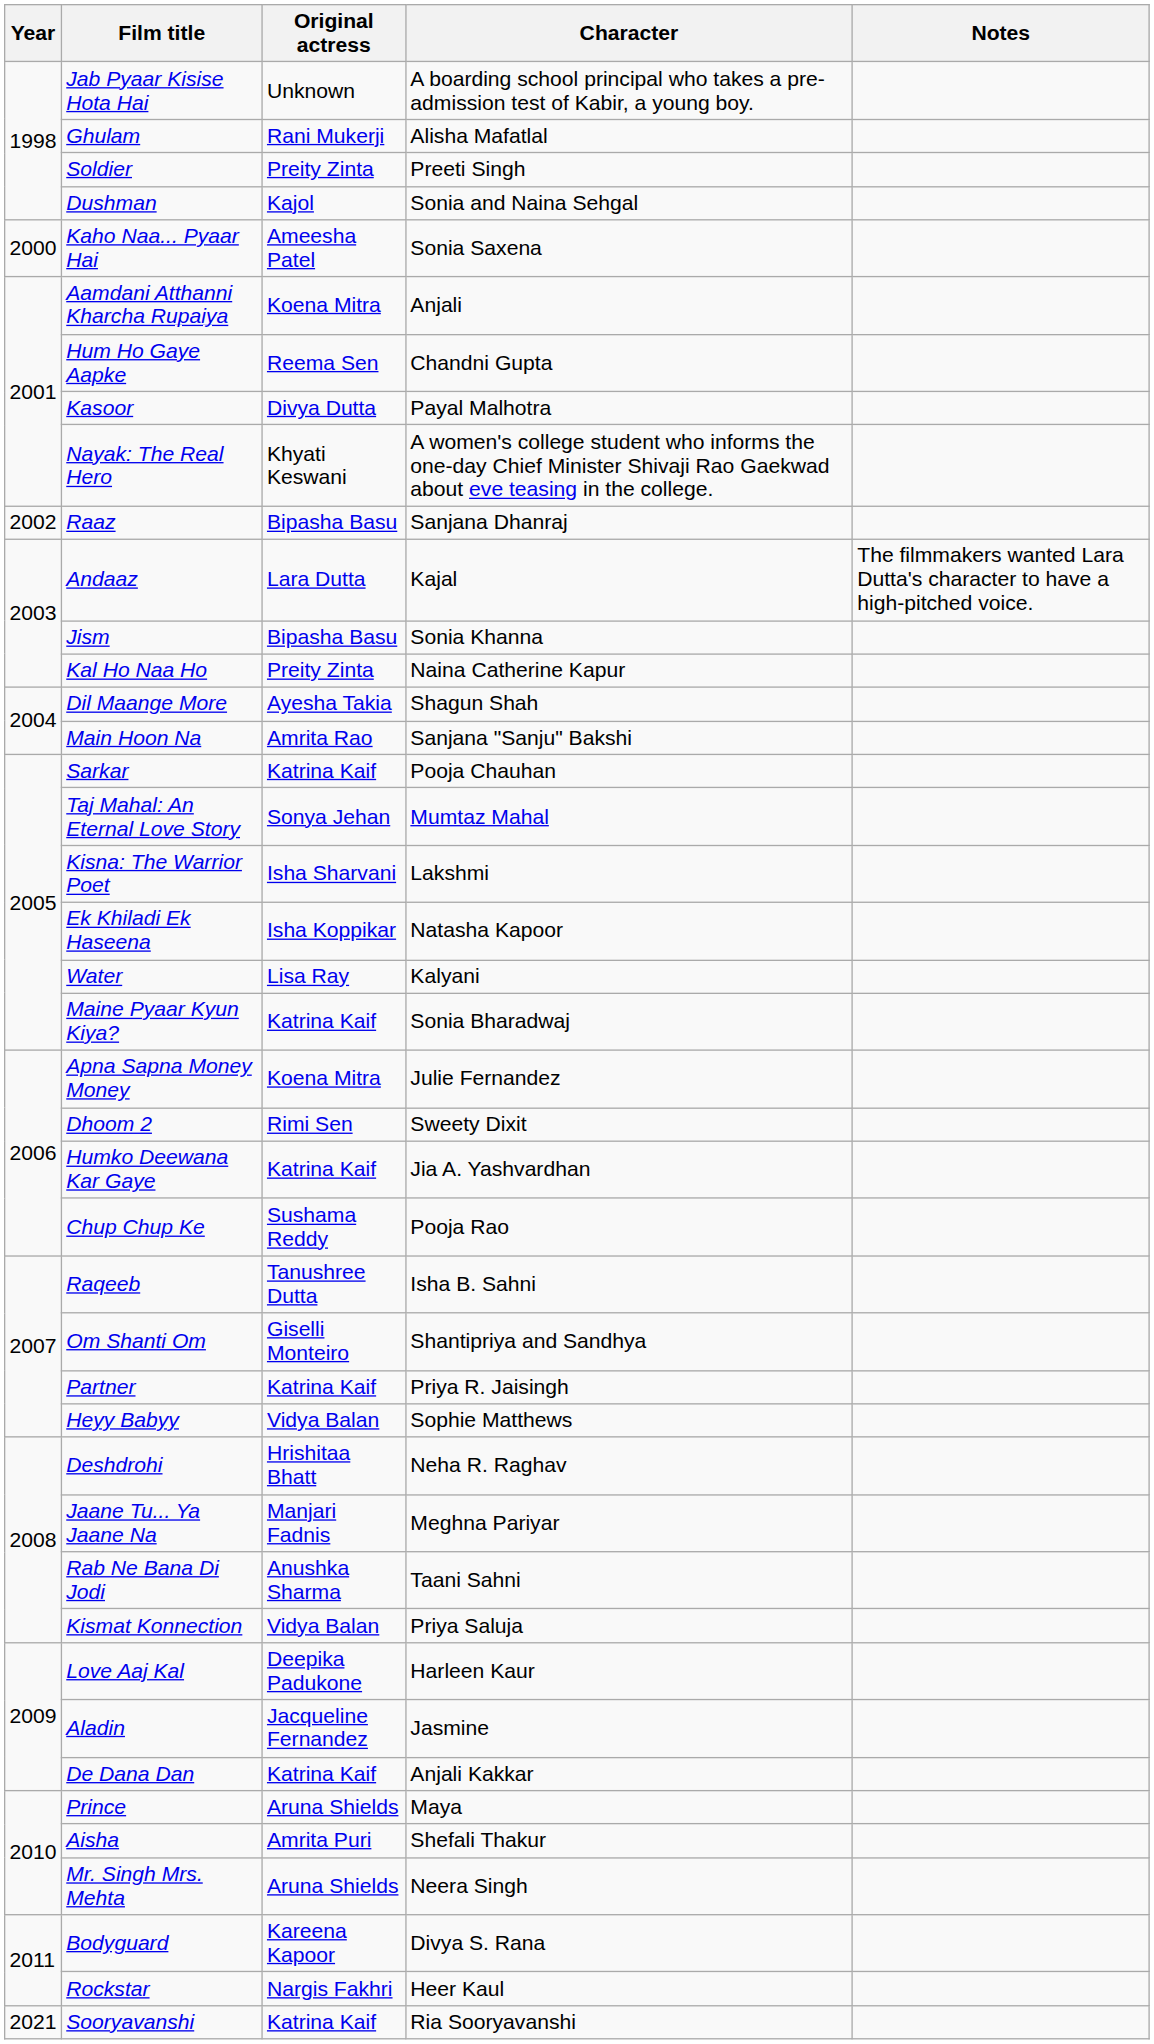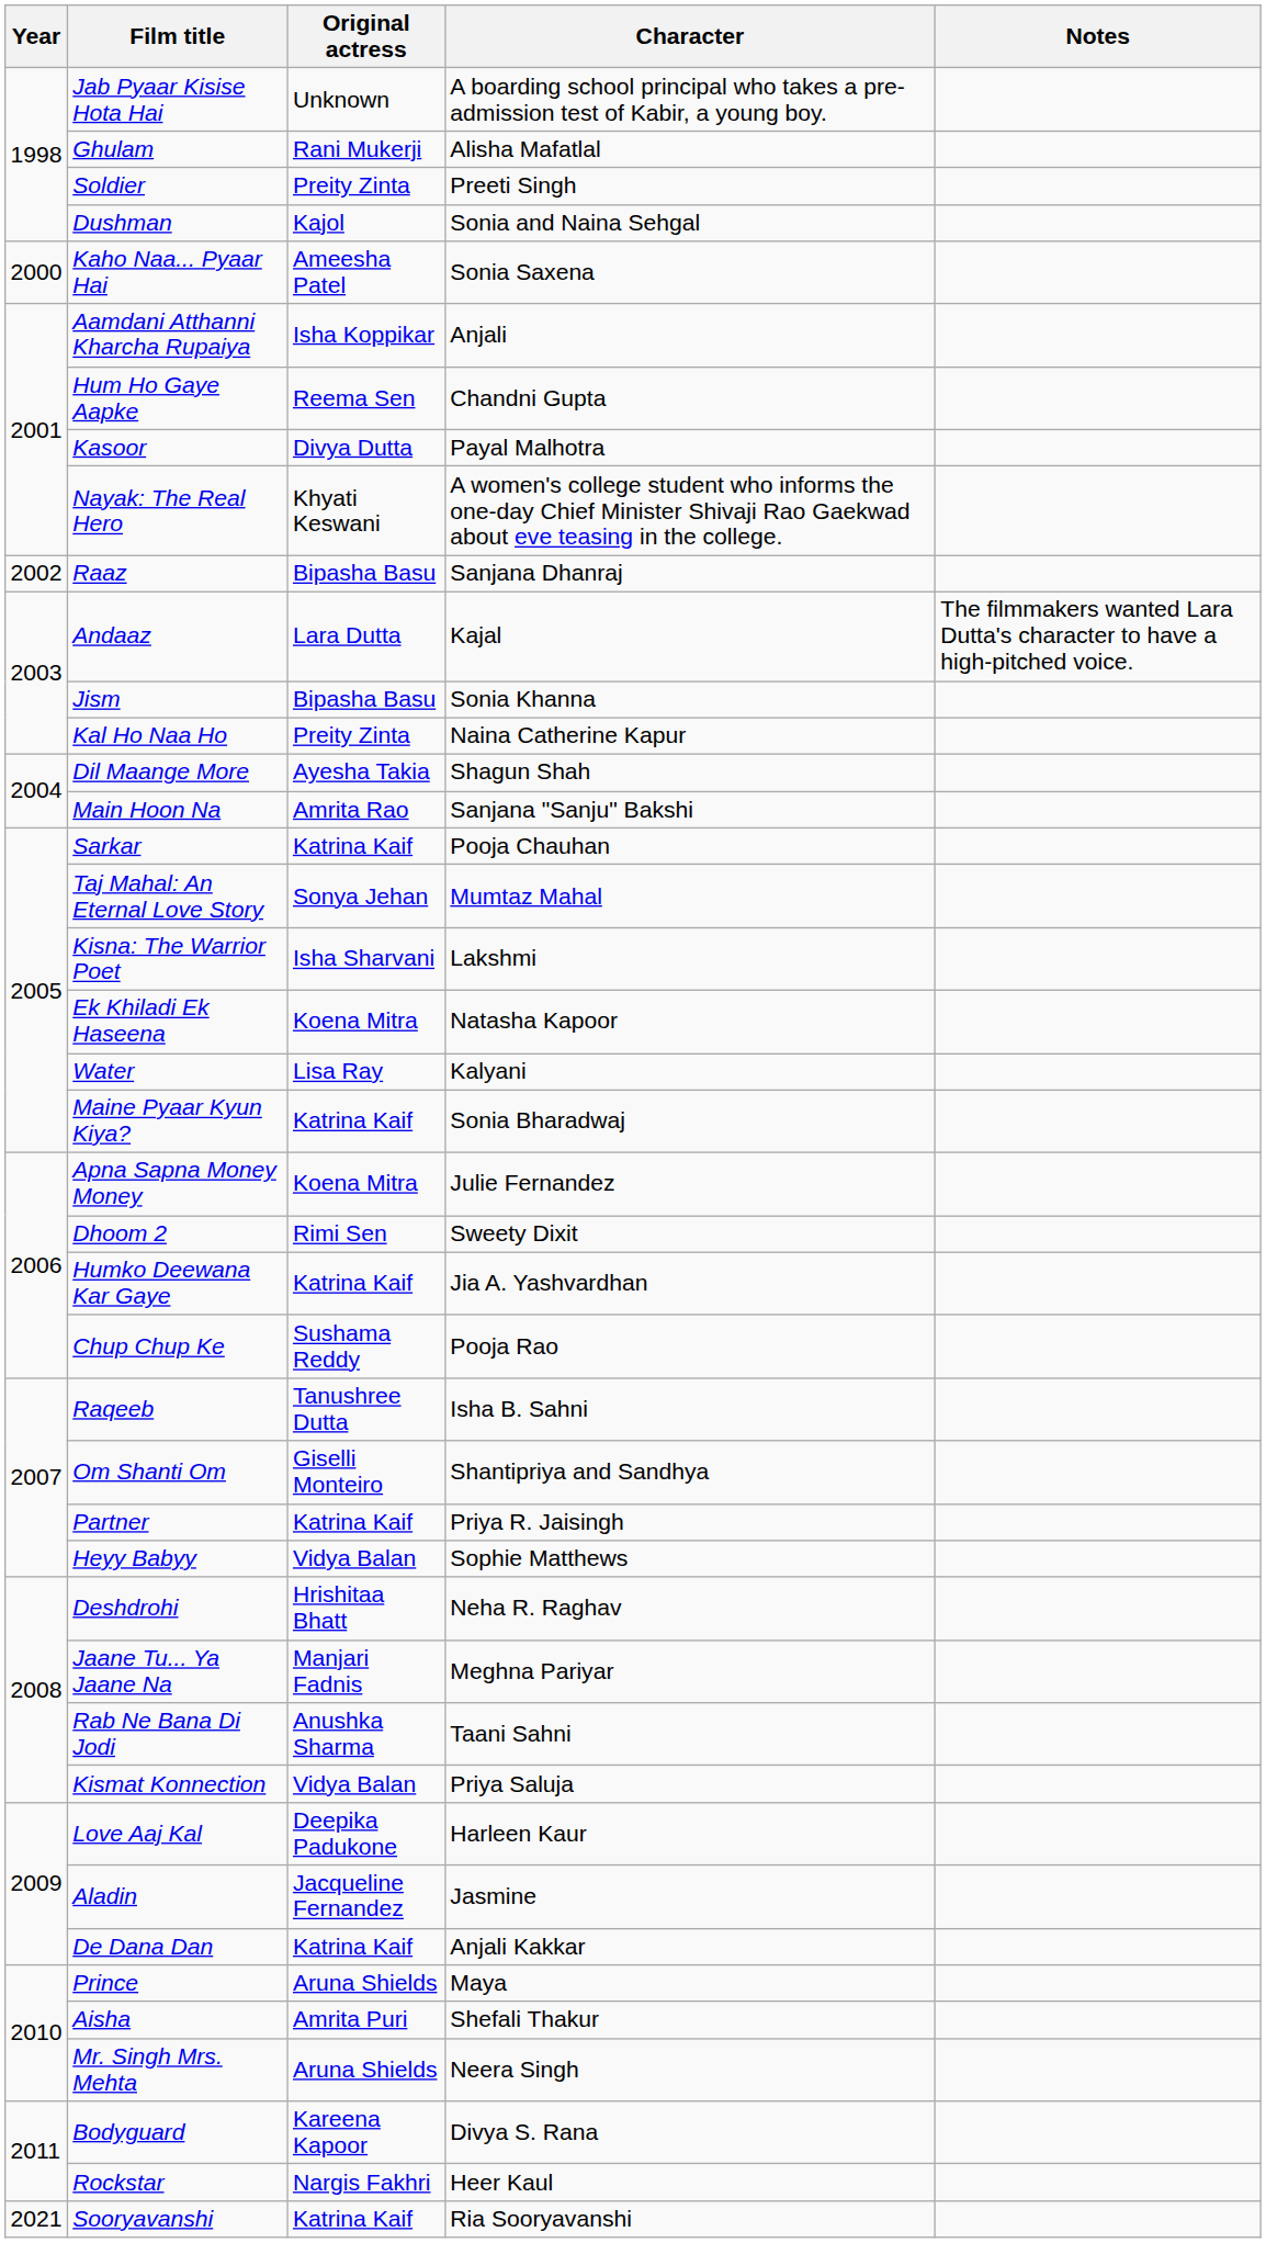 <table class="wikitable sortable">
 <tr>
 <th>Year</th>
 <th>Film title</th>
 <th>Original actress</th>
 <th>Character</th>
 <th>Notes</th>
 </tr>
 <tr>
 <td rowspan="4">1998</td>
 <td><em><a href='#'>Jab Pyaar Kisise Hota Hai</a></em></td>
 <td>Unknown</td>
 <td>A boarding school principal who takes a pre-admission test of Kabir, a young boy.</td>
 <td></td>
 </tr>
 <tr>
 <td><em><a href='#'>Ghulam</a></em></td>
 <td><a href='#'>Rani Mukerji</a></td>
 <td>Alisha Mafatlal</td>
 <td></td>
 </tr>
 <tr>
 <td><em><a href='#'>Soldier</a></em></td>
 <td><a href='#'>Preity Zinta</a></td>
 <td>Preeti Singh</td>
 <td></td>
 </tr>
 <tr>
 <td><em><a href='#'>Dushman</a></em></td>
 <td><a href='#'>Kajol</a></td>
 <td>Sonia and Naina Sehgal</td>
 <td></td>
 </tr>
 <tr>
 <td>2000</td>
 <td><em><a href='#'>Kaho Naa... Pyaar Hai</a></em></td>
 <td><a href='#'>Ameesha Patel</a></td>
 <td>Sonia Saxena</td>
 <td></td>
 </tr>
 <tr>
 <td rowspan="4">2001</td>
 <td><em><a href='#'>Aamdani Atthanni Kharcha Rupaiya</a></em></td>
-<td><a href='#'>Koena Mitra</a></td>
+<td><a href='#'>Isha Koppikar</a></td>
 <td>Anjali</td>
 <td></td>
 </tr>
 <tr>
 <td><em><a href='#'>Hum Ho Gaye Aapke</a></em></td>
 <td><a href='#'>Reema Sen</a></td>
 <td>Chandni Gupta</td>
 <td></td>
 </tr>
 <tr>
 <td><em><a href='#'>Kasoor</a></em></td>
 <td><a href='#'>Divya Dutta</a></td>
 <td>Payal Malhotra</td>
 <td></td>
 </tr>
 <tr>
 <td><em><a href='#'>Nayak: The Real Hero</a></em></td>
 <td>Khyati Keswani</td>
 <td>A women's college student who informs the one-day Chief Minister Shivaji Rao Gaekwad about <a href='#'>eve teasing</a> in the college.</td>
 <td></td>
 </tr>
 <tr>
 <td>2002</td>
 <td><em><a href='#'>Raaz</a></em></td>
 <td><a href='#'>Bipasha Basu</a></td>
 <td>Sanjana Dhanraj</td>
 <td></td>
 </tr>
 <tr>
 <td rowspan="3">2003</td>
 <td><em><a href='#'>Andaaz</a></em></td>
 <td><a href='#'>Lara Dutta</a></td>
 <td>Kajal</td>
 <td>The filmmakers wanted Lara Dutta's character to have a high-pitched voice.</td>
 </tr>
 <tr>
 <td><em><a href='#'>Jism</a></em></td>
 <td><a href='#'>Bipasha Basu</a></td>
 <td>Sonia Khanna</td>
 <td></td>
 </tr>
 <tr>
 <td><em><a href='#'>Kal Ho Naa Ho</a></em></td>
 <td><a href='#'>Preity Zinta</a></td>
 <td>Naina Catherine Kapur</td>
 <td></td>
 </tr>
 <tr>
 <td rowspan="2">2004</td>
 <td><em><a href='#'>Dil Maange More</a></em></td>
 <td><a href='#'>Ayesha Takia</a></td>
 <td>Shagun Shah</td>
 <td></td>
 </tr>
 <tr>
 <td><em><a href='#'>Main Hoon Na</a></em></td>
 <td><a href='#'>Amrita Rao</a></td>
 <td>Sanjana "Sanju" Bakshi</td>
 <td></td>
 </tr>
 <tr>
 <td rowspan="6">2005</td>
 <td><em><a href='#'>Sarkar</a></em></td>
 <td><a href='#'>Katrina Kaif</a></td>
 <td>Pooja Chauhan</td>
 <td></td>
 </tr>
 <tr>
 <td><em><a href='#'>Taj Mahal: An Eternal Love Story</a></em></td>
 <td><a href='#'>Sonya Jehan</a></td>
 <td><a href='#'>Mumtaz Mahal</a></td>
 <td></td>
 </tr>
 <tr>
 <td><em><a href='#'>Kisna: The Warrior Poet</a></em></td>
 <td><a href='#'>Isha Sharvani</a></td>
 <td>Lakshmi</td>
 <td></td>
 </tr>
 <tr>
 <td><em><a href='#'>Ek Khiladi Ek Haseena</a></em></td>
-<td><a href='#'>Isha Koppikar</a></td>
+<td><a href='#'>Koena Mitra</a></td>
 <td>Natasha Kapoor</td>
 <td></td>
 </tr>
 <tr>
 <td><em><a href='#'>Water</a></em></td>
 <td><a href='#'>Lisa Ray</a></td>
 <td>Kalyani</td>
 <td></td>
 </tr>
 <tr>
 <td><em><a href='#'>Maine Pyaar Kyun Kiya?</a></em></td>
 <td><a href='#'>Katrina Kaif</a></td>
 <td>Sonia Bharadwaj</td>
 <td></td>
 </tr>
 <tr>
 <td rowspan="4">2006</td>
 <td><em><a href='#'>Apna Sapna Money Money</a></em></td>
 <td><a href='#'>Koena Mitra</a></td>
 <td>Julie Fernandez</td>
 <td></td>
 </tr>
 <tr>
 <td><em><a href='#'>Dhoom 2</a></em></td>
 <td><a href='#'>Rimi Sen</a></td>
 <td>Sweety Dixit</td>
 <td></td>
 </tr>
 <tr>
 <td><em><a href='#'>Humko Deewana Kar Gaye</a></em></td>
 <td><a href='#'>Katrina Kaif</a></td>
 <td>Jia A. Yashvardhan</td>
 <td></td>
 </tr>
 <tr>
 <td><em><a href='#'>Chup Chup Ke</a></em></td>
 <td><a href='#'>Sushama Reddy</a></td>
 <td>Pooja Rao</td>
 <td></td>
 </tr>
 <tr>
 <td rowspan="4">2007</td>
 <td><em><a href='#'>Raqeeb</a></em></td>
 <td><a href='#'>Tanushree Dutta</a></td>
 <td>Isha B. Sahni</td>
 <td></td>
 </tr>
 <tr>
 <td><em><a href='#'>Om Shanti Om</a></em></td>
 <td><a href='#'>Giselli Monteiro</a></td>
 <td>Shantipriya and Sandhya</td>
 <td></td>
 </tr>
 <tr>
 <td><em><a href='#'>Partner</a></em></td>
 <td><a href='#'>Katrina Kaif</a></td>
 <td>Priya R. Jaisingh</td>
 <td></td>
 </tr>
 <tr>
 <td><em><a href='#'>Heyy Babyy</a></em></td>
 <td><a href='#'>Vidya Balan</a></td>
 <td>Sophie Matthews</td>
 <td></td>
 </tr>
 <tr>
 <td rowspan="4">2008</td>
 <td><em><a href='#'>Deshdrohi</a></em></td>
 <td><a href='#'>Hrishitaa Bhatt</a></td>
 <td>Neha R. Raghav</td>
 <td></td>
 </tr>
 <tr>
 <td><em><a href='#'>Jaane Tu... Ya Jaane Na</a></em></td>
 <td><a href='#'>Manjari Fadnis</a></td>
 <td>Meghna Pariyar</td>
 <td></td>
 </tr>
 <tr>
 <td><em><a href='#'>Rab Ne Bana Di Jodi</a></em></td>
 <td><a href='#'>Anushka Sharma</a></td>
 <td>Taani Sahni</td>
 <td></td>
 </tr>
 <tr>
 <td><em><a href='#'>Kismat Konnection</a></em></td>
 <td><a href='#'>Vidya Balan</a></td>
 <td>Priya Saluja</td>
 <td></td>
 </tr>
 <tr>
 <td rowspan="3">2009</td>
 <td><em><a href='#'>Love Aaj Kal</a></em></td>
 <td><a href='#'>Deepika Padukone</a></td>
 <td>Harleen Kaur</td>
 <td></td>
 </tr>
 <tr>
 <td><a href='#'><em>Aladin</em></a></td>
 <td><a href='#'>Jacqueline Fernandez</a></td>
 <td>Jasmine</td>
 <td></td>
 </tr>
 <tr>
 <td><em><a href='#'>De Dana Dan</a></em></td>
 <td><a href='#'>Katrina Kaif</a></td>
 <td>Anjali Kakkar</td>
 <td></td>
 </tr>
 <tr>
 <td rowspan="3">2010</td>
 <td><em><a href='#'>Prince</a></em></td>
 <td><a href='#'>Aruna Shields</a></td>
 <td>Maya</td>
 <td></td>
 </tr>
 <tr>
 <td><em><a href='#'>Aisha</a></em></td>
 <td><a href='#'>Amrita Puri</a></td>
 <td>Shefali Thakur</td>
 <td></td>
 </tr>
 <tr>
 <td><em><a href='#'>Mr. Singh Mrs. Mehta</a></em></td>
 <td><a href='#'>Aruna Shields</a></td>
 <td>Neera Singh</td>
 <td></td>
 </tr>
 <tr>
 <td rowspan="2">2011</td>
 <td><em><a href='#'>Bodyguard</a></em></td>
 <td><a href='#'>Kareena Kapoor</a></td>
 <td>Divya S. Rana</td>
 <td></td>
 </tr>
 <tr>
 <td><em><a href='#'>Rockstar</a></em></td>
 <td><a href='#'>Nargis Fakhri</a></td>
 <td>Heer Kaul</td>
 <td></td>
 </tr>
 <tr>
 <td>2021</td>
 <td><em><a href='#'>Sooryavanshi</a></em></td>
 <td><a href='#'>Katrina Kaif</a></td>
 <td>Ria Sooryavanshi</td>
 <td></td>
 </tr>
 </table>
